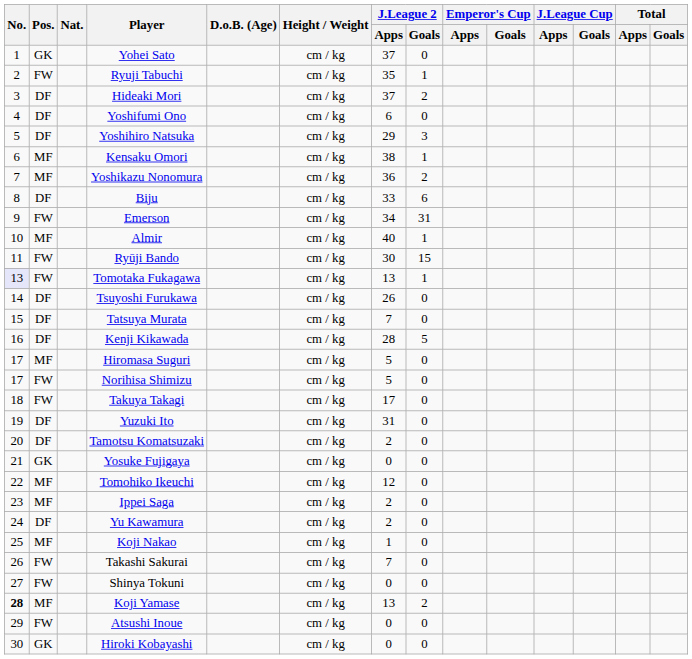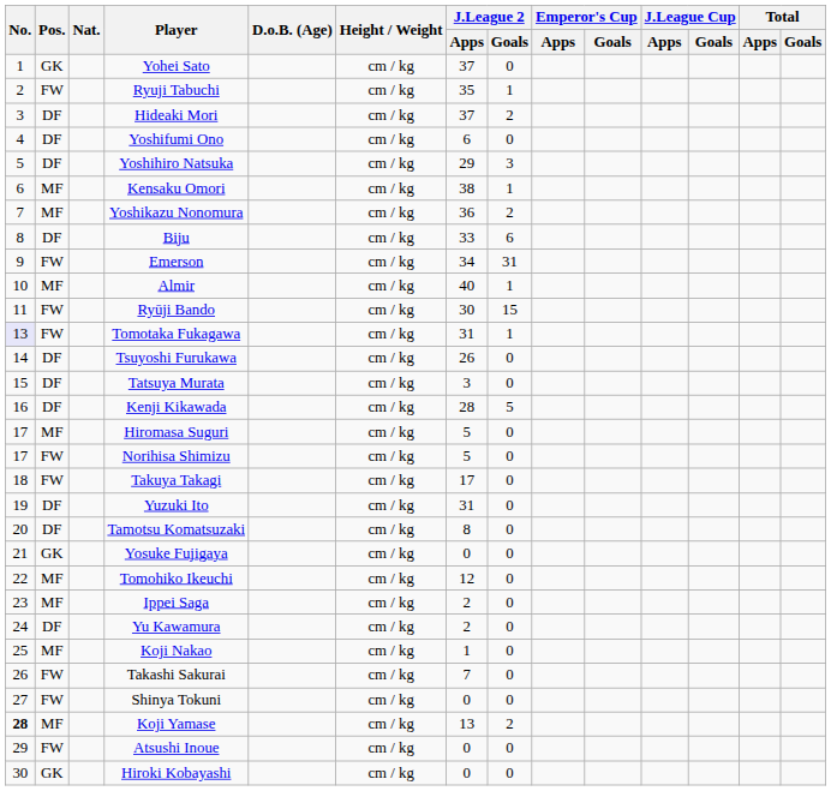 <table class="wikitable" style="text-align:center;">
 <tr>
 <th rowspan="2">No.</th>
 <th rowspan="2">Pos.</th>
 <th rowspan="2">Nat.</th>
 <th rowspan="2">Player</th>
 <th rowspan="2">D.o.B. (Age)</th>
 <th rowspan="2">Height / Weight</th>
 <th colspan="2"><a href='#'>J.League 2</a></th>
 <th colspan="2"><a href='#'>Emperor's Cup</a></th>
 <th colspan="2"><a href='#'>J.League Cup</a></th>
 <th colspan="2">Total</th>
 </tr>
 <tr>
 <th>Apps</th>
 <th>Goals</th>
 <th>Apps</th>
 <th>Goals</th>
 <th>Apps</th>
 <th>Goals</th>
 <th>Apps</th>
 <th>Goals</th>
 </tr>
 <tr>
 <td>1</td>
 <td>GK</td>
 <td></td>
 <td><a href='#'>Yohei Sato</a></td>
 <td></td>
 <td>cm / kg</td>
 <td>37</td>
 <td>0</td>
 <td></td>
 <td></td>
 <td></td>
 <td></td>
 <td></td>
 <td></td>
 </tr>
 <tr>
 <td>2</td>
 <td>FW</td>
 <td></td>
 <td><a href='#'>Ryuji Tabuchi</a></td>
 <td></td>
 <td>cm / kg</td>
 <td>35</td>
 <td>1</td>
 <td></td>
 <td></td>
 <td></td>
 <td></td>
 <td></td>
 <td></td>
 </tr>
 <tr>
 <td>3</td>
 <td>DF</td>
 <td></td>
 <td><a href='#'>Hideaki Mori</a></td>
 <td></td>
 <td>cm / kg</td>
 <td>37</td>
 <td>2</td>
 <td></td>
 <td></td>
 <td></td>
 <td></td>
 <td></td>
 <td></td>
 </tr>
 <tr>
 <td>4</td>
 <td>DF</td>
 <td></td>
 <td><a href='#'>Yoshifumi Ono</a></td>
 <td></td>
 <td>cm / kg</td>
 <td>6</td>
 <td>0</td>
 <td></td>
 <td></td>
 <td></td>
 <td></td>
 <td></td>
 <td></td>
 </tr>
 <tr>
 <td>5</td>
 <td>DF</td>
 <td></td>
 <td><a href='#'>Yoshihiro Natsuka</a></td>
 <td></td>
 <td>cm / kg</td>
 <td>29</td>
 <td>3</td>
 <td></td>
 <td></td>
 <td></td>
 <td></td>
 <td></td>
 <td></td>
 </tr>
 <tr>
 <td>6</td>
 <td>MF</td>
 <td></td>
 <td><a href='#'>Kensaku Omori</a></td>
 <td></td>
 <td>cm / kg</td>
 <td>38</td>
 <td>1</td>
 <td></td>
 <td></td>
 <td></td>
 <td></td>
 <td></td>
 <td></td>
 </tr>
 <tr>
 <td>7</td>
 <td>MF</td>
 <td></td>
 <td><a href='#'>Yoshikazu Nonomura</a></td>
 <td></td>
 <td>cm / kg</td>
 <td>36</td>
 <td>2</td>
 <td></td>
 <td></td>
 <td></td>
 <td></td>
 <td></td>
 <td></td>
 </tr>
 <tr>
 <td>8</td>
 <td>DF</td>
 <td></td>
 <td><a href='#'>Biju</a></td>
 <td></td>
 <td>cm / kg</td>
 <td>33</td>
 <td>6</td>
 <td></td>
 <td></td>
 <td></td>
 <td></td>
 <td></td>
 <td></td>
 </tr>
 <tr>
 <td>9</td>
 <td>FW</td>
 <td></td>
 <td><a href='#'>Emerson</a></td>
 <td></td>
 <td>cm / kg</td>
 <td>34</td>
 <td>31</td>
 <td></td>
 <td></td>
 <td></td>
 <td></td>
 <td></td>
 <td></td>
 </tr>
 <tr>
 <td>10</td>
 <td>MF</td>
 <td></td>
 <td><a href='#'>Almir</a></td>
 <td></td>
 <td>cm / kg</td>
 <td>40</td>
 <td>1</td>
 <td></td>
 <td></td>
 <td></td>
 <td></td>
 <td></td>
 <td></td>
 </tr>
 <tr>
 <td>11</td>
 <td>FW</td>
 <td></td>
 <td><a href='#'>Ryūji Bando</a></td>
 <td></td>
 <td>cm / kg</td>
 <td>30</td>
 <td>15</td>
 <td></td>
 <td></td>
 <td></td>
 <td></td>
 <td></td>
 <td></td>
 </tr>
 <tr>
 <td style="background: lavender;">13</td>
 <td>FW</td>
 <td></td>
 <td><a href='#'>Tomotaka Fukagawa</a></td>
 <td></td>
 <td>cm / kg</td>
-<td>13</td>
+<td>31</td>
 <td>1</td>
 <td></td>
 <td></td>
 <td></td>
 <td></td>
 <td></td>
 <td></td>
 </tr>
 <tr>
 <td>14</td>
 <td>DF</td>
 <td></td>
 <td><a href='#'>Tsuyoshi Furukawa</a></td>
 <td></td>
 <td>cm / kg</td>
 <td>26</td>
 <td>0</td>
 <td></td>
 <td></td>
 <td></td>
 <td></td>
 <td></td>
 <td></td>
 </tr>
 <tr>
 <td>15</td>
 <td>DF</td>
 <td></td>
 <td><a href='#'>Tatsuya Murata</a></td>
 <td></td>
 <td>cm / kg</td>
-<td>7</td>
+<td>3</td>
 <td>0</td>
 <td></td>
 <td></td>
 <td></td>
 <td></td>
 <td></td>
 <td></td>
 </tr>
 <tr>
 <td>16</td>
 <td>DF</td>
 <td></td>
 <td><a href='#'>Kenji Kikawada</a></td>
 <td></td>
 <td>cm / kg</td>
 <td>28</td>
 <td>5</td>
 <td></td>
 <td></td>
 <td></td>
 <td></td>
 <td></td>
 <td></td>
 </tr>
 <tr>
 <td>17</td>
 <td>MF</td>
 <td></td>
 <td><a href='#'>Hiromasa Suguri</a></td>
 <td></td>
 <td>cm / kg</td>
 <td>5</td>
 <td>0</td>
 <td></td>
 <td></td>
 <td></td>
 <td></td>
 <td></td>
 <td></td>
 </tr>
 <tr>
 <td>17</td>
 <td>FW</td>
 <td></td>
 <td><a href='#'>Norihisa Shimizu</a></td>
 <td></td>
 <td>cm / kg</td>
 <td>5</td>
 <td>0</td>
 <td></td>
 <td></td>
 <td></td>
 <td></td>
 <td></td>
 <td></td>
 </tr>
 <tr>
 <td>18</td>
 <td>FW</td>
 <td></td>
 <td><a href='#'>Takuya Takagi</a></td>
 <td></td>
 <td>cm / kg</td>
 <td>17</td>
 <td>0</td>
 <td></td>
 <td></td>
 <td></td>
 <td></td>
 <td></td>
 <td></td>
 </tr>
 <tr>
 <td>19</td>
 <td>DF</td>
 <td></td>
 <td><a href='#'>Yuzuki Ito</a></td>
 <td></td>
 <td>cm / kg</td>
 <td>31</td>
 <td>0</td>
 <td></td>
 <td></td>
 <td></td>
 <td></td>
 <td></td>
 <td></td>
 </tr>
 <tr>
 <td>20</td>
 <td>DF</td>
 <td></td>
 <td><a href='#'>Tamotsu Komatsuzaki</a></td>
 <td></td>
 <td>cm / kg</td>
-<td>2</td>
+<td>8</td>
 <td>0</td>
 <td></td>
 <td></td>
 <td></td>
 <td></td>
 <td></td>
 <td></td>
 </tr>
 <tr>
 <td>21</td>
 <td>GK</td>
 <td></td>
 <td><a href='#'>Yosuke Fujigaya</a></td>
 <td></td>
 <td>cm / kg</td>
 <td>0</td>
 <td>0</td>
 <td></td>
 <td></td>
 <td></td>
 <td></td>
 <td></td>
 <td></td>
 </tr>
 <tr>
 <td>22</td>
 <td>MF</td>
 <td></td>
 <td><a href='#'>Tomohiko Ikeuchi</a></td>
 <td></td>
 <td>cm / kg</td>
 <td>12</td>
 <td>0</td>
 <td></td>
 <td></td>
 <td></td>
 <td></td>
 <td></td>
 <td></td>
 </tr>
 <tr>
 <td>23</td>
 <td>MF</td>
 <td></td>
 <td><a href='#'>Ippei Saga</a></td>
 <td></td>
 <td>cm / kg</td>
 <td>2</td>
 <td>0</td>
 <td></td>
 <td></td>
 <td></td>
 <td></td>
 <td></td>
 <td></td>
 </tr>
 <tr>
 <td>24</td>
 <td>DF</td>
 <td></td>
 <td><a href='#'>Yu Kawamura</a></td>
 <td></td>
 <td>cm / kg</td>
 <td>2</td>
 <td>0</td>
 <td></td>
 <td></td>
 <td></td>
 <td></td>
 <td></td>
 <td></td>
 </tr>
 <tr>
 <td>25</td>
 <td>MF</td>
 <td></td>
 <td><a href='#'>Koji Nakao</a></td>
 <td></td>
 <td>cm / kg</td>
 <td>1</td>
 <td>0</td>
 <td></td>
 <td></td>
 <td></td>
 <td></td>
 <td></td>
 <td></td>
 </tr>
 <tr>
 <td>26</td>
 <td>FW</td>
 <td></td>
 <td>Takashi Sakurai</td>
 <td></td>
 <td>cm / kg</td>
 <td>7</td>
 <td>0</td>
 <td></td>
 <td></td>
 <td></td>
 <td></td>
 <td></td>
 <td></td>
 </tr>
 <tr>
 <td>27</td>
 <td>FW</td>
 <td></td>
 <td>Shinya Tokuni</td>
 <td></td>
 <td>cm / kg</td>
 <td>0</td>
 <td>0</td>
 <td></td>
 <td></td>
 <td></td>
 <td></td>
 <td></td>
 <td></td>
 </tr>
 <tr>
 <td><strong>28</strong></td>
 <td>MF</td>
 <td></td>
 <td><a href='#'>Koji Yamase</a></td>
 <td></td>
 <td>cm / kg</td>
 <td>13</td>
 <td>2</td>
 <td></td>
 <td></td>
 <td></td>
 <td></td>
 <td></td>
 <td></td>
 </tr>
 <tr>
 <td>29</td>
 <td>FW</td>
 <td></td>
 <td><a href='#'>Atsushi Inoue</a></td>
 <td></td>
 <td>cm / kg</td>
 <td>0</td>
 <td>0</td>
 <td></td>
 <td></td>
 <td></td>
 <td></td>
 <td></td>
 <td></td>
 </tr>
 <tr>
 <td>30</td>
 <td>GK</td>
 <td></td>
 <td><a href='#'>Hiroki Kobayashi</a></td>
 <td></td>
 <td>cm / kg</td>
 <td>0</td>
 <td>0</td>
 <td></td>
 <td></td>
 <td></td>
 <td></td>
 <td></td>
 <td></td>
 </tr>
 </table>
